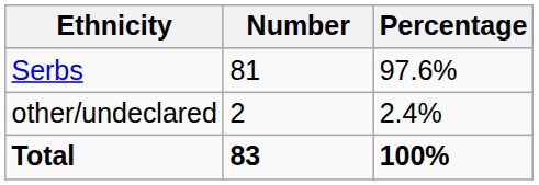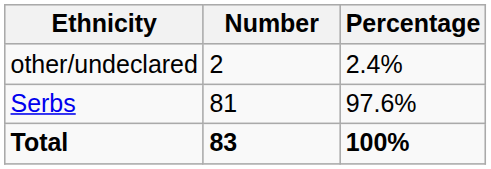 <table class="wikitable">
 <tr>
 <th width="100px">Ethnicity</th>
 <th width="80px">Number</th>
 <th width="80px">Percentage</th>
 </tr>
 <tr>
+<td>other/undeclared</td>
+<td>2</td>
+<td>2.4%</td>
+</tr>
+<tr>
 <td><a href='#'>Serbs</a></td>
 <td>81</td>
 <td>97.6%</td>
-</tr>
-<tr>
-<td>other/undeclared</td>
-<td>2</td>
-<td>2.4%</td>
 </tr>
 <tr>
 <td><strong>Total</strong></td>
 <td><strong>83</strong></td>
 <td><strong>100%</strong></td>
 </tr>
 </table>
